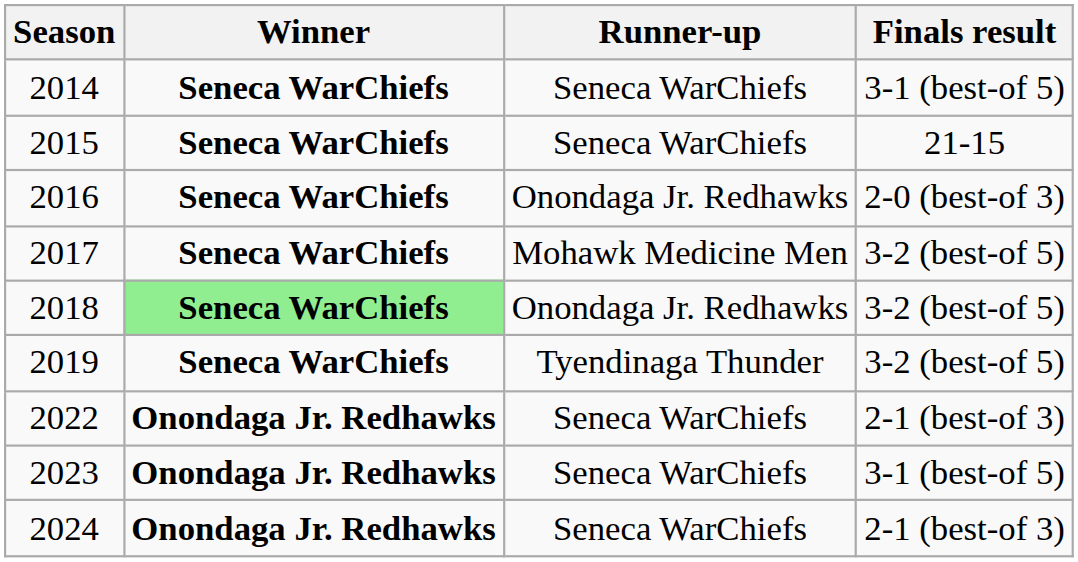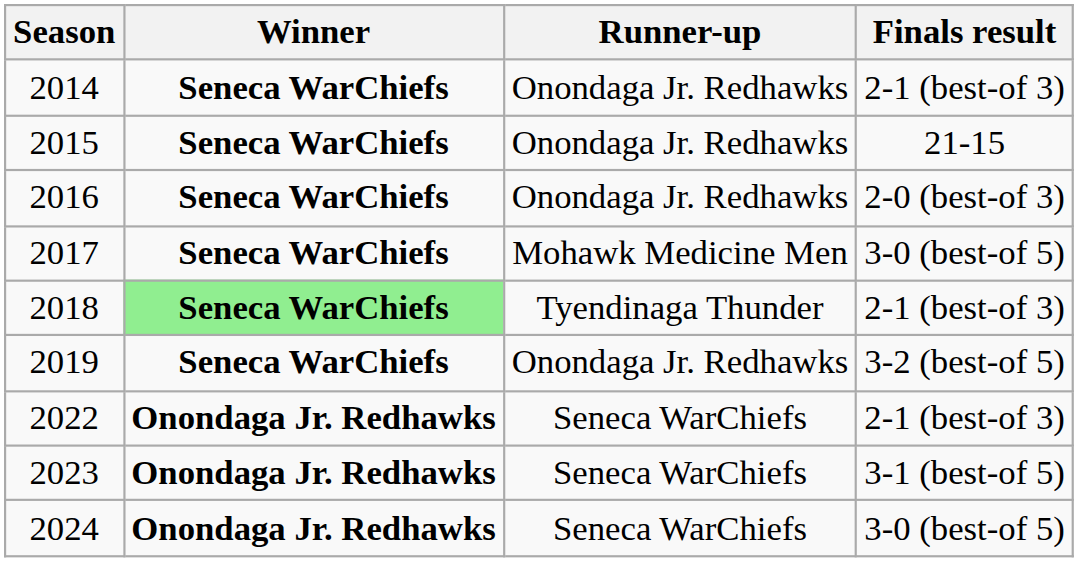 <table class="wikitable">
 <tr>
 <th>Season</th>
 <th>Winner</th>
 <th>Runner-up</th>
 <th>Finals result</th>
 </tr>
 <tr ALIGN=center>
 <td>2014</td>
 <td><strong>Seneca WarChiefs</strong></td>
-<td>Seneca WarChiefs</td>
-<td>3-1 (best-of 5)</td>
+<td>Onondaga Jr. Redhawks</td>
+<td>2-1 (best-of 3)</td>
 </tr>
 <tr ALIGN=center>
 <td>2015</td>
 <td><strong>Seneca WarChiefs</strong></td>
-<td>Seneca WarChiefs</td>
+<td>Onondaga Jr. Redhawks</td>
 <td>21-15</td>
 </tr>
 <tr ALIGN=center>
 <td>2016</td>
 <td><strong>Seneca WarChiefs</strong></td>
 <td>Onondaga Jr. Redhawks</td>
 <td>2-0 (best-of 3)</td>
 </tr>
 <tr ALIGN=center>
 <td>2017</td>
 <td><strong>Seneca WarChiefs</strong></td>
 <td>Mohawk Medicine Men</td>
-<td>3-2 (best-of 5)</td>
+<td>3-0 (best-of 5)</td>
 </tr>
 <tr ALIGN=center>
 <td>2018</td>
 <td style="background: lightgreen;"><strong>Seneca WarChiefs</strong></td>
-<td>Onondaga Jr. Redhawks</td>
-<td>3-2 (best-of 5)</td>
+<td>Tyendinaga Thunder</td>
+<td>2-1 (best-of 3)</td>
 </tr>
 <tr ALIGN=center>
 <td>2019</td>
 <td><strong>Seneca WarChiefs</strong></td>
-<td>Tyendinaga Thunder</td>
+<td>Onondaga Jr. Redhawks</td>
 <td>3-2 (best-of 5)</td>
 </tr>
 <tr ALIGN=center>
 <td>2022</td>
 <td><strong>Onondaga Jr. Redhawks</strong></td>
 <td>Seneca WarChiefs</td>
 <td>2-1 (best-of 3)</td>
 </tr>
 <tr ALIGN=center>
 <td>2023</td>
 <td><strong>Onondaga Jr. Redhawks</strong></td>
 <td>Seneca WarChiefs</td>
 <td>3-1 (best-of 5)</td>
 </tr>
 <tr ALIGN=center>
 <td>2024</td>
 <td><strong>Onondaga Jr. Redhawks</strong></td>
 <td>Seneca WarChiefs</td>
-<td>2-1 (best-of 3)</td>
+<td>3-0 (best-of 5)</td>
 </tr>
 </table>
